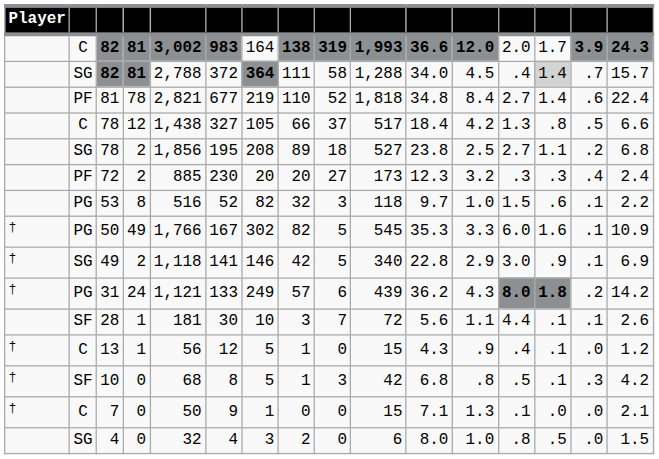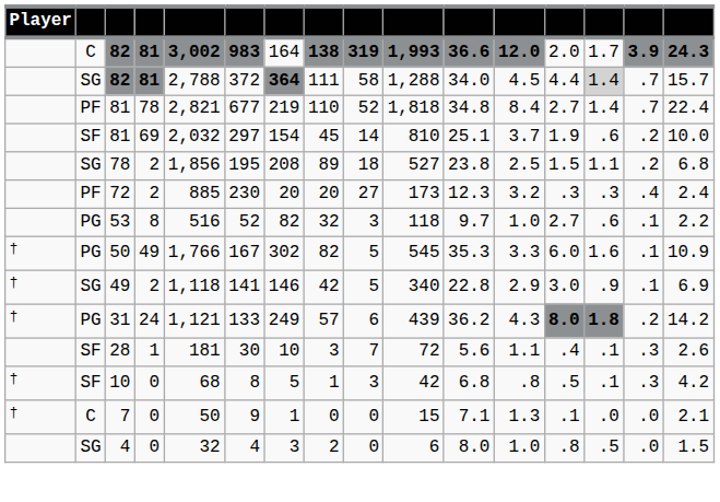 <table class="wikitable sortable" style="font-size: 95%; text-align:right;">
 <tr>
 <th style="background:#010101; color:#FFFFFF; border-top:#8D9093 3px solid; border-bottom:#8D9093 3px solid;">Player</th>
 <th style="background:#010101; color:#FFFFFF; border-top:#8D9093 3px solid; border-bottom:#8D9093 3px solid;"></th>
 <th style="background:#010101; color:#FFFFFF; border-top:#8D9093 3px solid; border-bottom:#8D9093 3px solid;"></th>
 <th style="background:#010101; color:#FFFFFF; border-top:#8D9093 3px solid; border-bottom:#8D9093 3px solid;"></th>
 <th style="background:#010101; color:#FFFFFF; border-top:#8D9093 3px solid; border-bottom:#8D9093 3px solid;"></th>
 <th style="background:#010101; color:#FFFFFF; border-top:#8D9093 3px solid; border-bottom:#8D9093 3px solid;"></th>
 <th style="background:#010101; color:#FFFFFF; border-top:#8D9093 3px solid; border-bottom:#8D9093 3px solid;"></th>
 <th style="background:#010101; color:#FFFFFF; border-top:#8D9093 3px solid; border-bottom:#8D9093 3px solid;"></th>
 <th style="background:#010101; color:#FFFFFF; border-top:#8D9093 3px solid; border-bottom:#8D9093 3px solid;"></th>
 <th style="background:#010101; color:#FFFFFF; border-top:#8D9093 3px solid; border-bottom:#8D9093 3px solid;"></th>
 <th style="background:#010101; color:#FFFFFF; border-top:#8D9093 3px solid; border-bottom:#8D9093 3px solid;"></th>
 <th style="background:#010101; color:#FFFFFF; border-top:#8D9093 3px solid; border-bottom:#8D9093 3px solid;"></th>
 <th style="background:#010101; color:#FFFFFF; border-top:#8D9093 3px solid; border-bottom:#8D9093 3px solid;"></th>
 <th style="background:#010101; color:#FFFFFF; border-top:#8D9093 3px solid; border-bottom:#8D9093 3px solid;"></th>
 <th style="background:#010101; color:#FFFFFF; border-top:#8D9093 3px solid; border-bottom:#8D9093 3px solid;"></th>
 <th style="background:#010101; color:#FFFFFF; border-top:#8D9093 3px solid; border-bottom:#8D9093 3px solid;"></th>
 </tr>
 <tr>
 <td style="text-align:left;"></td>
 <td style="text-align:center;">C</td>
 <td style="background:#8D9093; color:#010101;"><strong>82</strong></td>
 <td style="background:#8D9093; color:#010101;"><strong>81</strong></td>
 <td style="background:#8D9093; color:#010101;"><strong>3,002</strong></td>
 <td style="background:#8D9093; color:#010101;"><strong>983</strong></td>
 <td>164</td>
 <td style="background:#8D9093; color:#010101;"><strong>138</strong></td>
 <td style="background:#8D9093; color:#010101;"><strong>319</strong></td>
 <td style="background:#8D9093; color:#010101;"><strong>1,993</strong></td>
 <td style="background:#8D9093; color:#010101;"><strong>36.6</strong></td>
 <td style="background:#8D9093; color:#010101;"><strong>12.0</strong></td>
 <td>2.0</td>
 <td>1.7</td>
 <td style="background:#8D9093; color:#010101;"><strong>3.9</strong></td>
 <td style="background:#8D9093; color:#010101;"><strong>24.3</strong></td>
 </tr>
 <tr>
 <td style="text-align:left;"></td>
 <td style="text-align:center;">SG</td>
 <td style="background:#8D9093; color:#010101;"><strong>82</strong></td>
 <td style="background:#8D9093; color:#010101;"><strong>81</strong></td>
 <td>2,788</td>
 <td>372</td>
 <td style="background:#8D9093; color:#010101;"><strong>364</strong></td>
 <td>111</td>
 <td>58</td>
 <td>1,288</td>
 <td>34.0</td>
 <td>4.5</td>
-<td>.4</td>
+<td>4.4</td>
 <td style="background: lightgrey;">1.4</td>
 <td>.7</td>
 <td>15.7</td>
 </tr>
 <tr>
 <td style="text-align:left;"></td>
 <td style="text-align:center;">PF</td>
 <td>81</td>
 <td>78</td>
 <td>2,821</td>
 <td>677</td>
 <td>219</td>
 <td>110</td>
 <td>52</td>
 <td>1,818</td>
 <td>34.8</td>
 <td>8.4</td>
 <td>2.7</td>
 <td>1.4</td>
-<td>.6</td>
+<td>.7</td>
 <td>22.4</td>
 </tr>
 <tr>
 <td style="text-align:left;"></td>
-<td style="text-align:center;">C</td>
-<td>78</td>
-<td>12</td>
-<td>1,438</td>
-<td>327</td>
-<td>105</td>
-<td>66</td>
-<td>37</td>
-<td>517</td>
-<td>18.4</td>
-<td>4.2</td>
-<td>1.3</td>
-<td>.8</td>
-<td>.5</td>
-<td>6.6</td>
+<td style="text-align:center;">SF</td>
+<td>81</td>
+<td>69</td>
+<td>2,032</td>
+<td>297</td>
+<td>154</td>
+<td>45</td>
+<td>14</td>
+<td>810</td>
+<td>25.1</td>
+<td>3.7</td>
+<td>1.9</td>
+<td>.6</td>
+<td>.2</td>
+<td>10.0</td>
 </tr>
 <tr>
 <td style="text-align:left;"></td>
 <td style="text-align:center;">SG</td>
 <td>78</td>
 <td>2</td>
 <td>1,856</td>
 <td>195</td>
 <td>208</td>
 <td>89</td>
 <td>18</td>
 <td>527</td>
 <td>23.8</td>
 <td>2.5</td>
-<td>2.7</td>
+<td>1.5</td>
 <td>1.1</td>
 <td>.2</td>
 <td>6.8</td>
 </tr>
 <tr>
 <td style="text-align:left;"></td>
 <td style="text-align:center;">PF</td>
 <td>72</td>
 <td>2</td>
 <td>885</td>
 <td>230</td>
 <td>20</td>
 <td>20</td>
 <td>27</td>
 <td>173</td>
 <td>12.3</td>
 <td>3.2</td>
 <td>.3</td>
 <td>.3</td>
 <td>.4</td>
 <td>2.4</td>
 </tr>
 <tr>
 <td style="text-align:left;"></td>
 <td style="text-align:center;">PG</td>
 <td>53</td>
 <td>8</td>
 <td>516</td>
 <td>52</td>
 <td>82</td>
 <td>32</td>
 <td>3</td>
 <td>118</td>
 <td>9.7</td>
 <td>1.0</td>
-<td>1.5</td>
+<td>2.7</td>
 <td>.6</td>
 <td>.1</td>
 <td>2.2</td>
 </tr>
 <tr>
 <td style="text-align:left;"><sup>†</sup></td>
 <td style="text-align:center;">PG</td>
 <td>50</td>
 <td>49</td>
 <td>1,766</td>
 <td>167</td>
 <td>302</td>
 <td>82</td>
 <td>5</td>
 <td>545</td>
 <td>35.3</td>
 <td>3.3</td>
 <td>6.0</td>
 <td>1.6</td>
 <td>.1</td>
 <td>10.9</td>
 </tr>
 <tr>
 <td style="text-align:left;"><sup>†</sup></td>
 <td style="text-align:center;">SG</td>
 <td>49</td>
 <td>2</td>
 <td>1,118</td>
 <td>141</td>
 <td>146</td>
 <td>42</td>
 <td>5</td>
 <td>340</td>
 <td>22.8</td>
 <td>2.9</td>
 <td>3.0</td>
 <td>.9</td>
 <td>.1</td>
 <td>6.9</td>
 </tr>
 <tr>
 <td style="text-align:left;"><sup>†</sup></td>
 <td style="text-align:center;">PG</td>
 <td>31</td>
 <td>24</td>
 <td>1,121</td>
 <td>133</td>
 <td>249</td>
 <td>57</td>
 <td>6</td>
 <td>439</td>
 <td>36.2</td>
 <td>4.3</td>
 <td style="background:#8D9093; color:#010101;"><strong>8.0</strong></td>
 <td style="background:#8D9093; color:#010101;"><strong>1.8</strong></td>
 <td>.2</td>
 <td>14.2</td>
 </tr>
 <tr>
 <td style="text-align:left;"></td>
 <td style="text-align:center;">SF</td>
 <td>28</td>
 <td>1</td>
 <td>181</td>
 <td>30</td>
 <td>10</td>
 <td>3</td>
 <td>7</td>
 <td>72</td>
 <td>5.6</td>
 <td>1.1</td>
-<td>4.4</td>
-<td>.1</td>
-<td>.1</td>
-<td>2.6</td>
-</tr>
-<tr>
-<td style="text-align:left;"><sup>†</sup></td>
-<td style="text-align:center;">C</td>
-<td>13</td>
-<td>1</td>
-<td>56</td>
-<td>12</td>
-<td>5</td>
-<td>1</td>
-<td>0</td>
-<td>15</td>
-<td>4.3</td>
-<td>.9</td>
 <td>.4</td>
 <td>.1</td>
-<td>.0</td>
-<td>1.2</td>
+<td>.3</td>
+<td>2.6</td>
 </tr>
 <tr>
 <td style="text-align:left;"><sup>†</sup></td>
 <td style="text-align:center;">SF</td>
 <td>10</td>
 <td>0</td>
 <td>68</td>
 <td>8</td>
 <td>5</td>
 <td>1</td>
 <td>3</td>
 <td>42</td>
 <td>6.8</td>
 <td>.8</td>
 <td>.5</td>
 <td>.1</td>
 <td>.3</td>
 <td>4.2</td>
 </tr>
 <tr>
 <td style="text-align:left;"><sup>†</sup></td>
 <td style="text-align:center;">C</td>
 <td>7</td>
 <td>0</td>
 <td>50</td>
 <td>9</td>
 <td>1</td>
 <td>0</td>
 <td>0</td>
 <td>15</td>
 <td>7.1</td>
 <td>1.3</td>
 <td>.1</td>
 <td>.0</td>
 <td>.0</td>
 <td>2.1</td>
 </tr>
 <tr>
 <td style="text-align:left;"></td>
 <td style="text-align:center;">SG</td>
 <td>4</td>
 <td>0</td>
 <td>32</td>
 <td>4</td>
 <td>3</td>
 <td>2</td>
 <td>0</td>
 <td>6</td>
 <td>8.0</td>
 <td>1.0</td>
 <td>.8</td>
 <td>.5</td>
 <td>.0</td>
 <td>1.5</td>
 </tr>
 </table>
